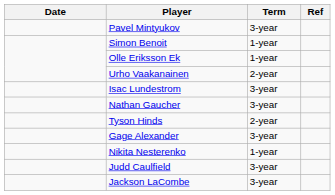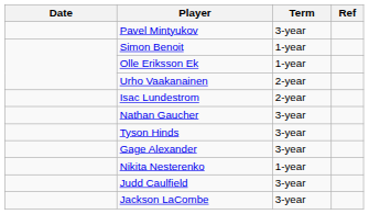 <table class="wikitable">
 <tr>
 <th style="width: 10em;">Date</th>
 <th style="width: 14em;">Player</th>
 <th style="width: 5em;">Term</th>
 <th style="width: 2.5em;">Ref</th>
 </tr>
 <tr>
 <td></td>
 <td><a href='#'>Pavel Mintyukov</a></td>
 <td>3-year</td>
 <td></td>
 </tr>
 <tr>
 <td rowspan=3></td>
 <td><a href='#'>Simon Benoit</a></td>
 <td>1-year</td>
 <td></td>
 </tr>
 <tr>
 <td><a href='#'>Olle Eriksson Ek</a></td>
 <td>1-year</td>
 <td></td>
 </tr>
 <tr>
 <td><a href='#'>Urho Vaakanainen</a></td>
 <td>2-year</td>
 <td></td>
 </tr>
 <tr>
 <td></td>
 <td><a href='#'>Isac Lundestrom</a></td>
-<td>3-year</td>
+<td>2-year</td>
 <td></td>
 </tr>
 <tr>
 <td></td>
 <td><a href='#'>Nathan Gaucher</a></td>
 <td>3-year</td>
 <td></td>
 </tr>
 <tr>
 <td></td>
 <td><a href='#'>Tyson Hinds</a></td>
-<td>2-year</td>
+<td>3-year</td>
 <td></td>
 </tr>
 <tr>
 <td></td>
 <td><a href='#'>Gage Alexander</a></td>
 <td>3-year</td>
 <td></td>
 </tr>
 <tr>
 <td></td>
 <td><a href='#'>Nikita Nesterenko</a></td>
 <td>1-year</td>
 <td></td>
 </tr>
 <tr>
 <td></td>
 <td><a href='#'>Judd Caulfield</a></td>
 <td>3-year</td>
 <td></td>
 </tr>
 <tr>
 <td></td>
 <td><a href='#'>Jackson LaCombe</a></td>
 <td>3-year</td>
 <td></td>
 </tr>
 </table>
